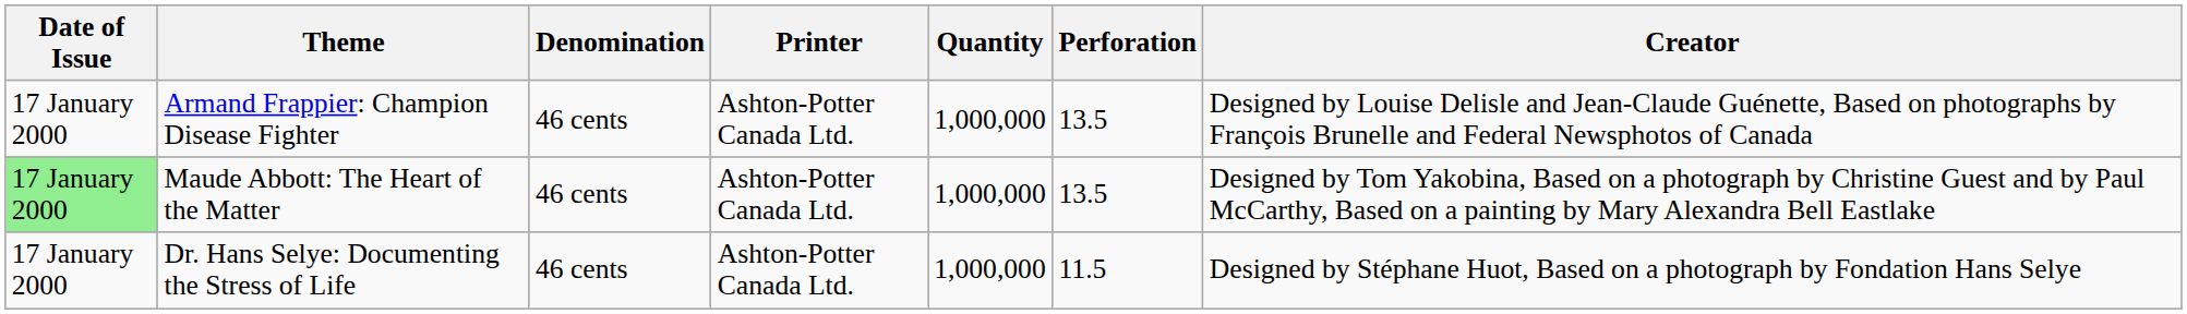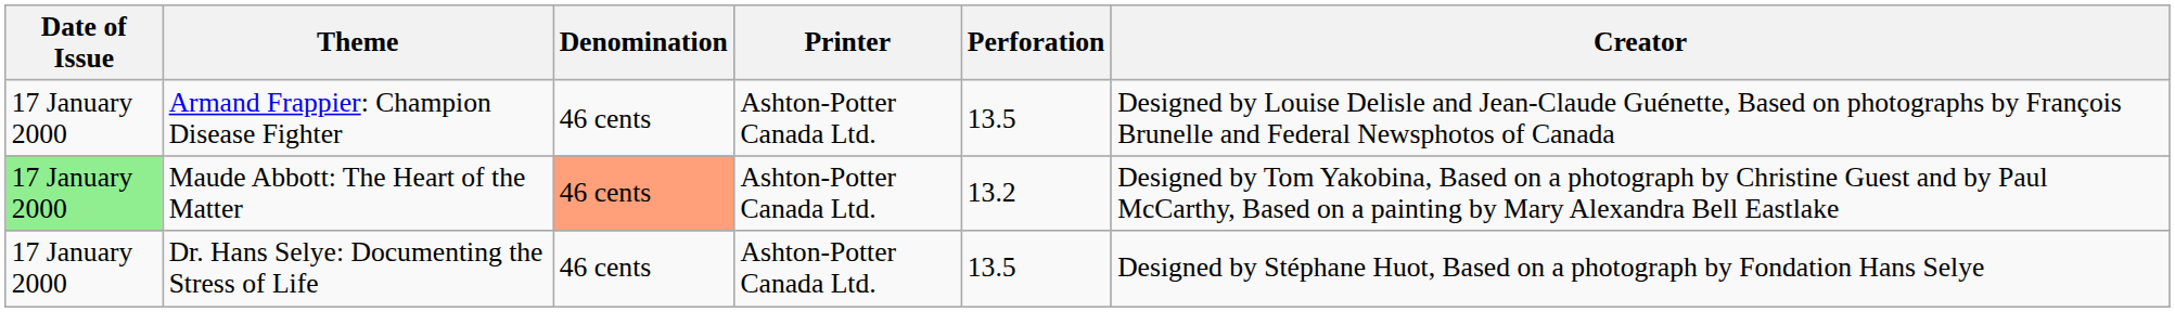 <table class="wikitable sortable">
 <tr>
 <th>Date of Issue</th>
 <th>Theme</th>
 <th>Denomination</th>
 <th>Printer</th>
-<th>Quantity</th>
 <th>Perforation</th>
 <th>Creator</th>
 </tr>
 <tr>
 <td>17 January 2000</td>
 <td><a href='#'>Armand Frappier</a>: Champion Disease Fighter </td>
 <td>46 cents</td>
 <td>Ashton-Potter Canada Ltd.</td>
-<td>1,000,000</td>
 <td>13.5</td>
 <td>Designed by Louise Delisle and Jean-Claude Guénette, Based on photographs by François Brunelle and Federal Newsphotos of Canada</td>
 </tr>
 <tr>
 <td style="background: lightgreen;">17 January 2000</td>
 <td>Maude Abbott: The Heart of the Matter </td>
-<td>46 cents</td>
+<td style="background: lightsalmon;">46 cents</td>
 <td>Ashton-Potter Canada Ltd.</td>
-<td>1,000,000</td>
-<td>13.5</td>
+<td>13.2</td>
 <td>Designed by Tom Yakobina, Based on a photograph by Christine Guest and by Paul McCarthy, Based on a painting by Mary Alexandra Bell Eastlake</td>
 </tr>
 <tr>
 <td>17 January 2000</td>
 <td>Dr. Hans Selye: Documenting the Stress of Life </td>
 <td>46 cents</td>
 <td>Ashton-Potter Canada Ltd.</td>
-<td>1,000,000</td>
-<td>11.5</td>
+<td>13.5</td>
 <td>Designed by Stéphane Huot, Based on a photograph by Fondation Hans Selye</td>
 </tr>
 </table>
